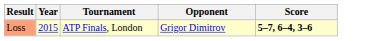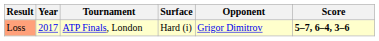 <table class="wikitable">
 <tr>
 <th>Result</th>
 <th>Year</th>
 <th width=150>Tournament</th>
+<th>Surface</th>
 <th width=150>Opponent</th>
 <th style="width:125px;" class="unsortable">Score</th>
 </tr>
 <tr style="background:#ffc;">
 <td bgcolor=ffa07a>Loss</td>
-<td><a href='#'>2015</a></td>
+<td><a href='#'>2017</a></td>
 <td><a href='#'>ATP Finals</a>, London</td>
+<td>Hard (i)</td>
 <td> <a href='#'>Grigor Dimitrov</a></td>
 <td><strong>5–7, 6–4, 3–6</strong></td>
 </tr>
 </table>
